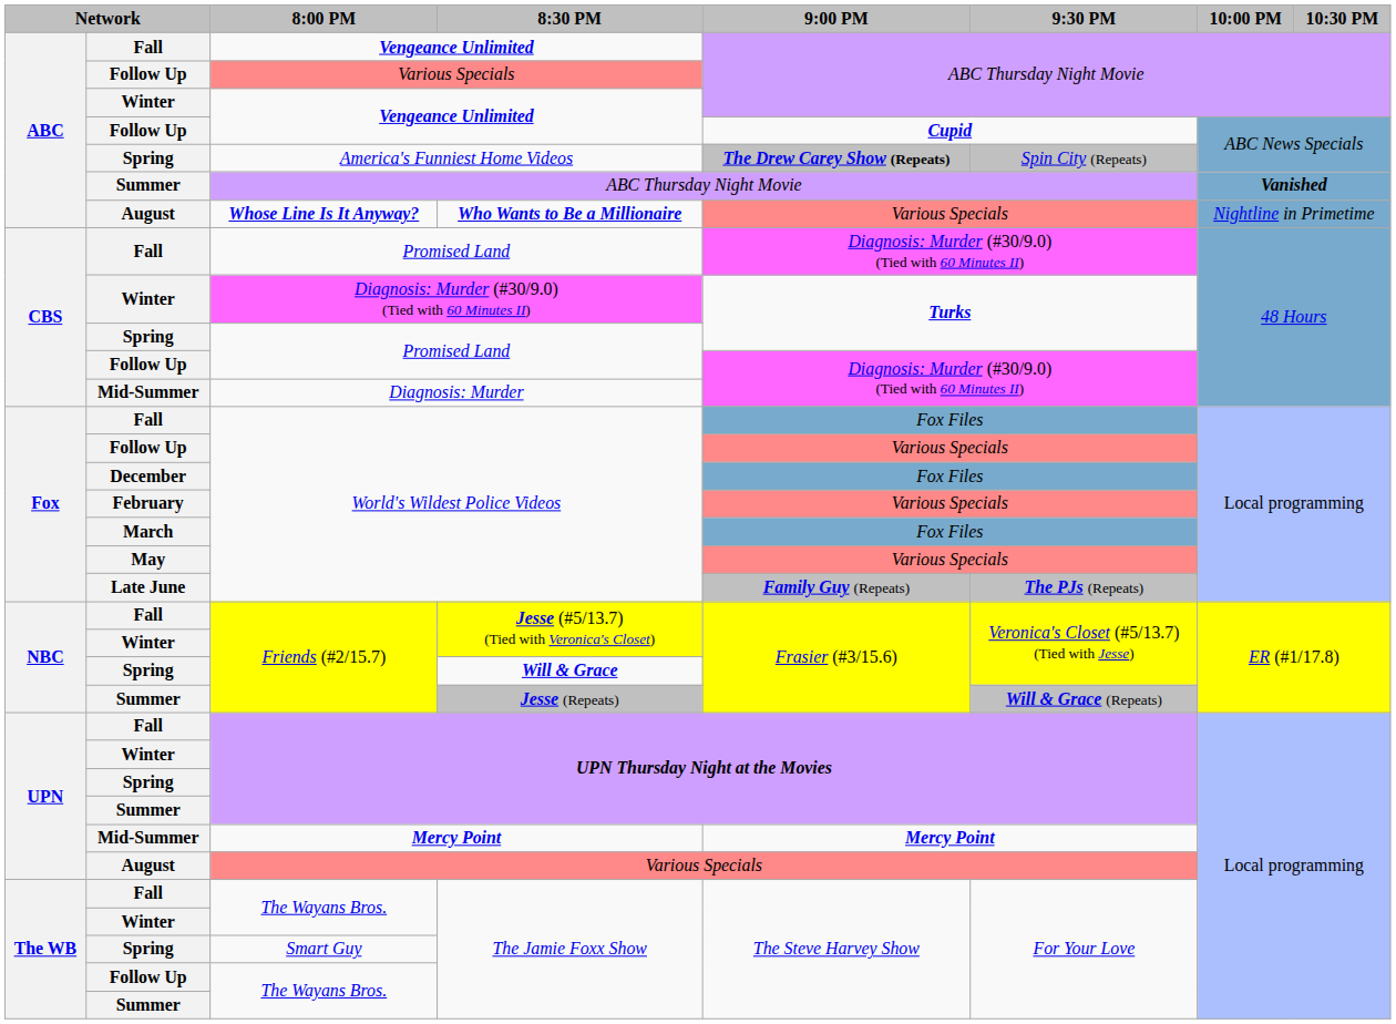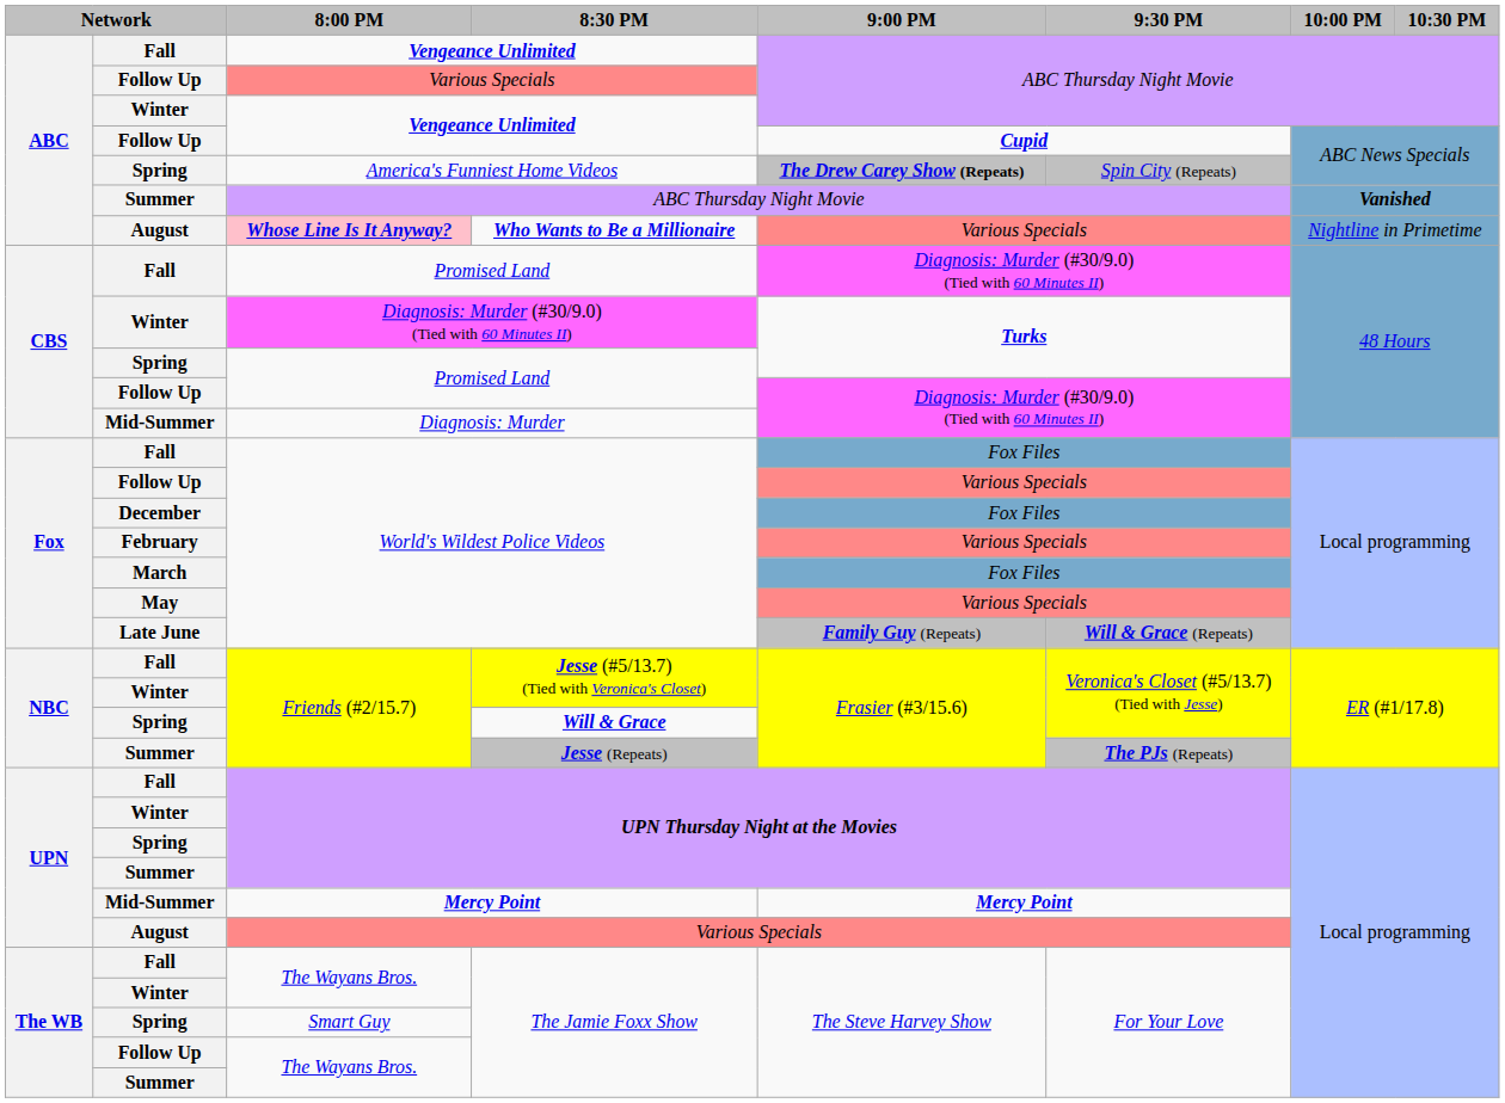 <table class="wikitable" style="width:100%;margin-right:0;text-align:center">
 <tr>
 <th colspan="2" style="background-color:#C0C0C0;text-align:center">Network</th>
 <th style="background-color:#C0C0C0;text-align:center">8:00 PM</th>
 <th style="background-color:#C0C0C0;text-align:center">8:30 PM</th>
 <th style="background-color:#C0C0C0;text-align:center">9:00 PM</th>
 <th style="background-color:#C0C0C0;text-align:center">9:30 PM</th>
 <th style="background-color:#C0C0C0;text-align:center">10:00 PM</th>
 <th style="background-color:#C0C0C0;text-align:center">10:30 PM</th>
 </tr>
 <tr>
 <th rowspan="7"><a href='#'>ABC</a></th>
 <th>Fall</th>
 <td colspan="2"><strong><em><a href='#'>Vengeance Unlimited</a></em></strong></td>
 <td rowspan="3" bgcolor="#CF9FFF" colspan="4"><em>ABC Thursday Night Movie</em></td>
 </tr>
 <tr>
 <th>Follow Up</th>
 <td colspan="2" bgcolor="#FF8888"><em>Various Specials</em></td>
 </tr>
 <tr>
 <th>Winter</th>
 <td rowspan="2" colspan="2"><strong><em><a href='#'>Vengeance Unlimited</a></em></strong></td>
 </tr>
 <tr>
 <th>Follow Up</th>
 <td colspan="2"><strong><em><a href='#'>Cupid</a></em></strong></td>
 <td rowspan="2" colspan="2" bgcolor="#77AACC"><em>ABC News Specials</em></td>
 </tr>
 <tr>
 <th>Spring</th>
 <td colspan="2"><em><a href='#'>America's Funniest Home Videos</a></em></td>
 <td bgcolor="#C0C0C0"><strong><em><a href='#'>The Drew Carey Show</a></em> <small>(Repeats)</small></strong></td>
 <td bgcolor="#C0C0C0"><em><a href='#'>Spin City</a></em> <small>(Repeats)</small></td>
 </tr>
 <tr>
 <th>Summer</th>
 <td bgcolor="#CF9FFF" colspan="4"><em>ABC Thursday Night Movie</em></td>
 <td colspan="2" bgcolor="#77AACC"><strong><em>Vanished</em></strong></td>
 </tr>
 <tr>
 <th>August</th>
-<td><strong><em><a href='#'>Whose Line Is It Anyway?</a></em></strong></td>
+<td style="background: pink;"><strong><em><a href='#'>Whose Line Is It Anyway?</a></em></strong></td>
 <td><strong><em><a href='#'>Who Wants to Be a Millionaire</a></em></strong></td>
 <td colspan="2" bgcolor="#FF8888"><em>Various Specials</em></td>
 <td colspan="2" bgcolor="#77AACC"><em><a href='#'>Nightline</a> in Primetime</em></td>
 </tr>
 <tr>
 <th rowspan="5"><a href='#'>CBS</a></th>
 <th>Fall</th>
 <td colspan="2"><em><a href='#'>Promised Land</a></em></td>
 <td bgcolor="#FF66FF" colspan="2"><em><a href='#'>Diagnosis: Murder</a></em> (#30/9.0)<br><small>(Tied with <em><a href='#'>60 Minutes II</a></em>)</small></td>
 <td rowspan="5" colspan="2" bgcolor="#77AACC"><em><a href='#'>48 Hours</a></em></td>
 </tr>
 <tr>
 <th>Winter</th>
 <td bgcolor="#FF66FF" colspan="2"><em><a href='#'>Diagnosis: Murder</a></em> (#30/9.0)<br><small>(Tied with <em><a href='#'>60 Minutes II</a></em>)</small></td>
 <td rowspan="2" colspan="2"><strong><em><a href='#'>Turks</a></em></strong></td>
 </tr>
 <tr>
 <th>Spring</th>
 <td rowspan="2" colspan="2"><em><a href='#'>Promised Land</a></em></td>
 </tr>
 <tr>
 <th>Follow Up</th>
 <td bgcolor="#FF66FF" colspan="2" rowspan="2"><em><a href='#'>Diagnosis: Murder</a></em> (#30/9.0)<br><small>(Tied with <em><a href='#'>60 Minutes II</a></em>)</small></td>
 </tr>
 <tr>
 <th>Mid-Summer</th>
 <td colspan="2"><em><a href='#'>Diagnosis: Murder</a></em></td>
 </tr>
 <tr>
 <th rowspan="7"><a href='#'>Fox</a></th>
 <th>Fall</th>
 <td colspan="2" rowspan="7"><em><a href='#'>World's Wildest Police Videos</a></em></td>
 <td colspan="2" bgcolor="#77AACC"><em>Fox Files</em></td>
 <td bgcolor="#abbfff" colspan="2" rowspan="7">Local programming</td>
 </tr>
 <tr>
 <th>Follow Up</th>
 <td colspan="2" bgcolor="#FF8888"><em>Various Specials</em></td>
 </tr>
 <tr>
 <th>December</th>
 <td colspan="2" bgcolor="#77AACC"><em>Fox Files</em></td>
 </tr>
 <tr>
 <th>February</th>
 <td colspan="2" bgcolor="#FF8888"><em>Various Specials</em></td>
 </tr>
 <tr>
 <th>March</th>
 <td colspan="2" bgcolor="#77AACC"><em>Fox Files</em></td>
 </tr>
 <tr>
 <th>May</th>
 <td colspan="2" bgcolor="#FF8888"><em>Various Specials</em></td>
 </tr>
 <tr>
 <th>Late June</th>
 <td bgcolor="#C0C0C0"><strong><em><a href='#'>Family Guy</a></em></strong> <small>(Repeats)</small></td>
-<td bgcolor="#C0C0C0"><strong><em><a href='#'>The PJs</a></em></strong> <small>(Repeats)</small></td>
+<td bgcolor="#C0C0C0"><strong><em><a href='#'>Will & Grace</a></em></strong> <small>(Repeats)</small></td>
 </tr>
 <tr>
 <th rowspan="4"><a href='#'>NBC</a></th>
 <th>Fall</th>
 <td rowspan="4" bgcolor="#FFFF00"><em><a href='#'>Friends</a></em> (#2/15.7)</td>
 <td rowspan="2" bgcolor="#FFFF00"><strong><em><a href='#'>Jesse</a></em></strong> (#5/13.7)<br><small>(Tied with <em><a href='#'>Veronica's Closet</a></em>)</small></td>
 <td rowspan="4" bgcolor="#FFFF00"><em><a href='#'>Frasier</a></em> (#3/15.6)</td>
 <td bgcolor="#FFFF00" rowspan="3"><em><a href='#'>Veronica's Closet</a></em> (#5/13.7)<br><small>(Tied with <em><a href='#'>Jesse</a></em>)</small></td>
 <td colspan="2" rowspan="4" bgcolor="#FFFF00"><em><a href='#'>ER</a></em> (#1/17.8)</td>
 </tr>
 <tr>
 <th>Winter</th>
 </tr>
 <tr>
 <th>Spring</th>
 <td><strong><em><a href='#'>Will & Grace</a></em></strong></td>
 </tr>
 <tr>
 <th>Summer</th>
 <td bgcolor="#C0C0C0"><strong><em><a href='#'>Jesse</a></em></strong> <small>(Repeats)</small></td>
-<td bgcolor="#C0C0C0"><strong><em><a href='#'>Will & Grace</a></em></strong> <small>(Repeats)</small></td>
+<td bgcolor="#C0C0C0"><strong><em><a href='#'>The PJs</a></em></strong> <small>(Repeats)</small></td>
 </tr>
 <tr>
 <th rowspan="6"><a href='#'>UPN</a></th>
 <th>Fall</th>
 <td bgcolor="#CF9FFF" rowspan="4" colspan="4"><strong><em>UPN Thursday Night at the Movies</em></strong></td>
 <td bgcolor="#abbfff" rowspan="11" colspan="2">Local programming</td>
 </tr>
 <tr>
 <th>Winter</th>
 </tr>
 <tr>
 <th>Spring</th>
 </tr>
 <tr>
 <th>Summer</th>
 </tr>
 <tr>
 <th>Mid-Summer</th>
 <td colspan="2"><strong><em><a href='#'>Mercy Point</a></em></strong></td>
 <td colspan="2"><strong><em><a href='#'>Mercy Point</a></em></strong></td>
 </tr>
 <tr>
 <th>August</th>
 <td bgcolor="#FF8888" colspan="4"><em>Various Specials</em></td>
 </tr>
 <tr>
 <th rowspan="5"><a href='#'>The WB</a></th>
 <th>Fall</th>
 <td rowspan="2"><em><a href='#'>The Wayans Bros.</a></em></td>
 <td rowspan="5"><em><a href='#'>The Jamie Foxx Show</a></em></td>
 <td rowspan="5"><em><a href='#'>The Steve Harvey Show</a></em></td>
 <td rowspan="5"><em><a href='#'>For Your Love</a></em></td>
 </tr>
 <tr>
 <th>Winter</th>
 </tr>
 <tr>
 <th>Spring</th>
 <td><em><a href='#'>Smart Guy</a></em></td>
 </tr>
 <tr>
 <th>Follow Up</th>
 <td rowspan="2"><em><a href='#'>The Wayans Bros.</a></em></td>
 </tr>
 <tr>
 <th>Summer</th>
 </tr>
 </table>
